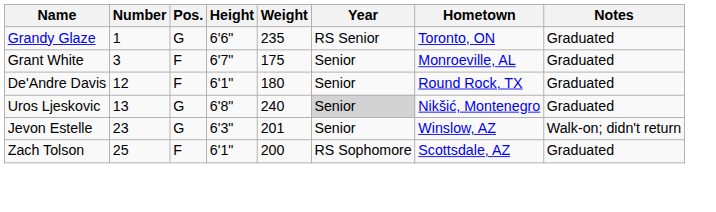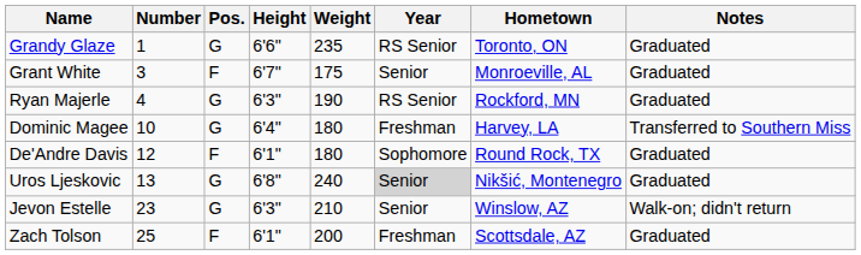 <table class="wikitable sortable" border="1">
 <tr>
 <th>Name</th>
 <th>Number</th>
 <th>Pos.</th>
 <th>Height</th>
 <th>Weight</th>
 <th>Year</th>
 <th>Hometown</th>
 <th class="unsortable">Notes</th>
 </tr>
 <tr>
 <td><a href='#'>Grandy Glaze</a></td>
 <td>1</td>
 <td>G</td>
 <td>6'6"</td>
 <td>235</td>
 <td>RS Senior</td>
 <td><a href='#'>Toronto, ON</a></td>
 <td>Graduated</td>
 </tr>
 <tr>
 <td>Grant White</td>
 <td>3</td>
 <td>F</td>
 <td>6'7"</td>
 <td>175</td>
 <td>Senior</td>
 <td><a href='#'>Monroeville, AL</a></td>
 <td>Graduated</td>
 </tr>
 <tr>
+<td>Ryan Majerle</td>
+<td>4</td>
+<td>G</td>
+<td>6'3"</td>
+<td>190</td>
+<td>RS Senior</td>
+<td><a href='#'>Rockford, MN</a></td>
+<td>Graduated</td>
+</tr>
+<tr>
+<td>Dominic Magee</td>
+<td>10</td>
+<td>G</td>
+<td>6'4"</td>
+<td>180</td>
+<td>Freshman</td>
+<td><a href='#'>Harvey, LA</a></td>
+<td>Transferred to <a href='#'>Southern Miss</a></td>
+</tr>
+<tr>
 <td>De'Andre Davis</td>
 <td>12</td>
 <td>F</td>
 <td>6'1"</td>
 <td>180</td>
-<td>Senior</td>
+<td>Sophomore</td>
 <td><a href='#'>Round Rock, TX</a></td>
 <td>Graduated</td>
 </tr>
 <tr>
 <td>Uros Ljeskovic</td>
 <td>13</td>
 <td>G</td>
 <td>6'8"</td>
 <td>240</td>
 <td style="background: lightgrey;">Senior</td>
 <td><a href='#'>Nikšić, Montenegro</a></td>
 <td>Graduated</td>
 </tr>
 <tr>
 <td>Jevon Estelle</td>
 <td>23</td>
 <td>G</td>
 <td>6'3"</td>
-<td>201</td>
+<td>210</td>
 <td>Senior</td>
 <td><a href='#'>Winslow, AZ</a></td>
 <td>Walk-on; didn't return</td>
 </tr>
 <tr>
 <td>Zach Tolson</td>
 <td>25</td>
 <td>F</td>
 <td>6'1"</td>
 <td>200</td>
-<td>RS Sophomore</td>
+<td>Freshman</td>
 <td><a href='#'>Scottsdale, AZ</a></td>
 <td>Graduated</td>
 </tr>
 </table>
